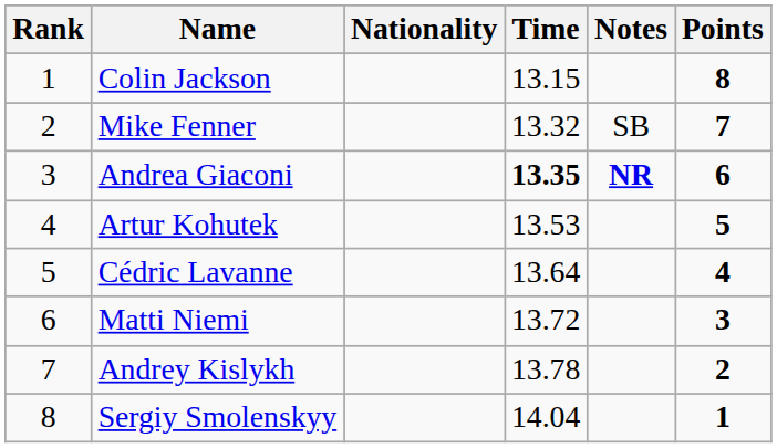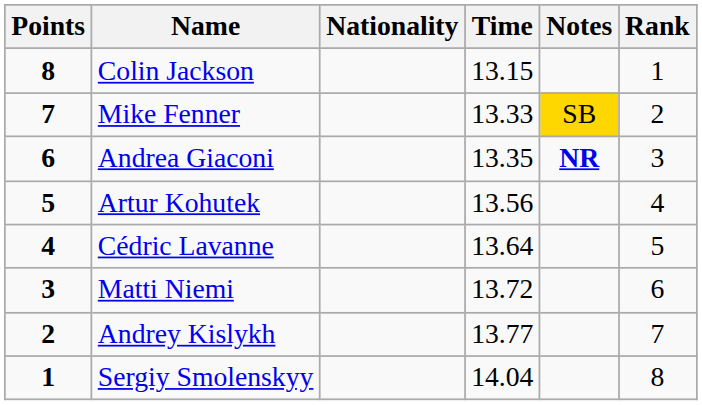 <table class="wikitable sortable" style="text-align:center">
 <tr>
-<th>Rank</th>
+<th>Points</th>
 <th>Name</th>
 <th>Nationality</th>
 <th>Time</th>
 <th>Notes</th>
-<th>Points</th>
+<th>Rank</th>
 </tr>
 <tr>
-<td>1</td>
+<td><strong>8</strong></td>
 <td align=left><a href='#'>Colin Jackson</a></td>
 <td align=left></td>
 <td>13.15</td>
 <td></td>
-<td><strong>8</strong></td>
+<td>1</td>
 </tr>
 <tr>
-<td>2</td>
+<td><strong>7</strong></td>
 <td align=left><a href='#'>Mike Fenner</a></td>
 <td align=left></td>
-<td>13.32</td>
-<td>SB</td>
-<td><strong>7</strong></td>
+<td>13.33</td>
+<td style="background: gold;">SB</td>
+<td>2</td>
 </tr>
 <tr>
-<td>3</td>
+<td><strong>6</strong></td>
 <td align=left><a href='#'>Andrea Giaconi</a></td>
 <td align=left></td>
-<td><strong>13.35</strong></td>
+<td>13.35</td>
 <td><strong><a href='#'>NR</a></strong></td>
-<td><strong>6</strong></td>
+<td>3</td>
 </tr>
 <tr>
-<td>4</td>
+<td><strong>5</strong></td>
 <td align=left><a href='#'>Artur Kohutek</a></td>
 <td align=left></td>
-<td>13.53</td>
+<td>13.56</td>
 <td></td>
-<td><strong>5</strong></td>
+<td>4</td>
 </tr>
 <tr>
-<td>5</td>
+<td><strong>4</strong></td>
 <td align=left><a href='#'>Cédric Lavanne</a></td>
 <td align=left></td>
 <td>13.64</td>
 <td></td>
-<td><strong>4</strong></td>
+<td>5</td>
 </tr>
 <tr>
-<td>6</td>
+<td><strong>3</strong></td>
 <td align=left><a href='#'>Matti Niemi</a></td>
 <td align=left></td>
 <td>13.72</td>
 <td></td>
-<td><strong>3</strong></td>
+<td>6</td>
 </tr>
 <tr>
-<td>7</td>
+<td><strong>2</strong></td>
 <td align=left><a href='#'>Andrey Kislykh</a></td>
 <td align=left></td>
-<td>13.78</td>
+<td>13.77</td>
 <td></td>
-<td><strong>2</strong></td>
+<td>7</td>
 </tr>
 <tr>
-<td>8</td>
+<td><strong>1</strong></td>
 <td align=left><a href='#'>Sergiy Smolenskyy</a></td>
 <td align=left></td>
 <td>14.04</td>
 <td></td>
-<td><strong>1</strong></td>
+<td>8</td>
 </tr>
 </table>
